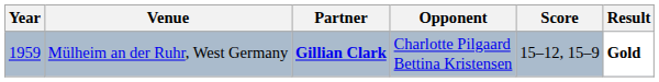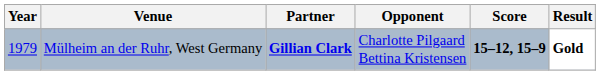 <table class="sortable wikitable" style="font-size: 90%;">
 <tr>
 <th>Year</th>
 <th>Venue</th>
 <th>Partner</th>
 <th>Opponent</th>
 <th>Score</th>
 <th>Result</th>
 </tr>
 <tr style="background:#AABBCC">
-<td align="center"><a href='#'>1959</a></td>
+<td align="center"><a href='#'>1979</a></td>
 <td align="left"><a href='#'>Mülheim an der Ruhr</a>, West Germany</td>
 <td align="left"><strong> <a href='#'>Gillian Clark</a></strong></td>
 <td align="left"> <a href='#'>Charlotte Pilgaard</a><br> <a href='#'>Bettina Kristensen</a></td>
-<td align="left">15–12, 15–9</td>
+<td align="left"><strong>15–12, 15–9</strong></td>
 <td style="text-align:left; background:white"> <strong>Gold</strong></td>
 </tr>
 </table>
